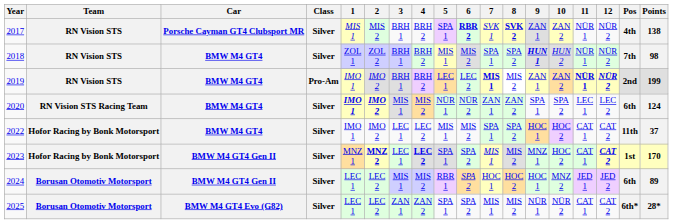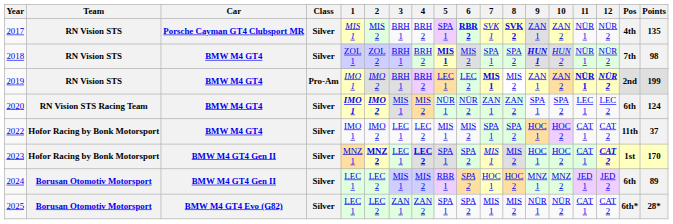 <table class="wikitable" style="text-align:center; font-size:85%">
 <tr>
 <th>Year</th>
 <th>Team</th>
 <th>Car</th>
 <th>Class</th>
 <th>1</th>
 <th>2</th>
 <th>3</th>
 <th>4</th>
 <th>5</th>
 <th>6</th>
 <th>7</th>
 <th>8</th>
 <th>9</th>
 <th>10</th>
 <th>11</th>
 <th>12</th>
 <th>Pos</th>
 <th>Points</th>
 </tr>
 <tr>
 <td><a href='#'>2017</a></td>
 <th>RN Vision STS</th>
 <th><a href='#'>Porsche Cayman GT4 Clubsport MR</a></th>
 <th>Silver</th>
 <td style="background:#FFFFBF;"><em><a href='#'>MIS<br>1</a></em><br></td>
 <td style="background:#DFFFDF;"><a href='#'>MIS<br>2</a><br></td>
 <td style="background:#;"><a href='#'>BRH<br>1</a></td>
 <td style="background:#;"><a href='#'>BRH<br>2</a></td>
 <td style="background:#EFCFFF;"><a href='#'>SPA<br>1</a><br></td>
 <td style="background:#DFFFDF;"><strong><a href='#'>RBR<br>2</a></strong><br></td>
 <td style="background:#FFFFBF;"><em><a href='#'>SVK<br>1</a></em><br></td>
 <td style="background:#FFFFBF;"><strong><a href='#'>SVK<br>2</a></strong><br></td>
 <td style="background:#DFDFDF;"><a href='#'>ZAN<br>1</a><br></td>
 <td style="background:#FFFFBF;"><a href='#'>ZAN<br>2</a><br></td>
 <td style="background:#;"><a href='#'>NÜR<br>1</a></td>
 <td style="background:#;"><a href='#'>NÜR<br>2</a></td>
 <th>4th</th>
-<th>138</th>
+<th>135</th>
 </tr>
 <tr>
 <td><a href='#'>2018</a></td>
 <th>RN Vision STS</th>
 <th><a href='#'>BMW M4 GT4</a></th>
 <th>Silver</th>
 <td style="background:#CFCFFF;"><a href='#'>ZOL<br>1</a><br></td>
 <td style="background:#CFCFFF;"><a href='#'>ZOL<br>2</a><br></td>
 <td style="background:#CFCFFF;"><a href='#'>BRH<br>1</a><br></td>
 <td style="background:#DFFFDF;"><a href='#'>BRH<br>2</a><br></td>
-<td style="background:#FFFFBF;"><a href='#'>MIS<br>1</a><br></td>
+<td style="background:#FFFFBF;"><strong><a href='#'>MIS<br>1</a><br></strong></td>
 <td style="background:#DFDFDF;"><a href='#'>MIS<br>2</a><br></td>
 <td style="background:#DFFFDF;"><a href='#'>SPA<br>1</a><br></td>
 <td style="background:#DFFFDF;"><a href='#'>SPA<br>2</a><br></td>
 <td style="background:#DFDFDF;"><strong><em><a href='#'>HUN<br>1</a></em></strong><br></td>
 <td style="background:#DFDFDF;"><em><a href='#'>HUN<br>2</a></em><br></td>
 <td style="background:#DFFFDF;"><a href='#'>NÜR<br>1</a><br></td>
 <td style="background:#DFFFDF;"><a href='#'>NÜR<br>2</a><br></td>
 <th>7th</th>
 <th>98</th>
 </tr>
 <tr>
 <td><a href='#'>2019</a></td>
 <th>RN Vision STS</th>
 <th><a href='#'>BMW M4 GT4</a></th>
 <th>Pro-Am</th>
 <td style="background:#FFFFBF;"><em><a href='#'>IMO<br>1</a></em><br></td>
 <td style="background:#DFDFDF;"><em><a href='#'>IMO<br>2</a></em><br></td>
 <td style="background:#DFDFDF;"><a href='#'>BRH<br>1</a><br></td>
 <td style="background:#EFCFFF;"><a href='#'>BRH<br>2</a><br></td>
 <td style="background:#FFDF9F;"><a href='#'>LEC<br>1</a><br></td>
 <td style="background:#DFFFDF;"><a href='#'>LEC<br>2</a><br></td>
 <td style="background:#FFFFBF;"><strong><a href='#'>MIS<br>1</a></strong><br></td>
 <td style="background:#FFFFFF;"><a href='#'>MIS<br>2</a><br></td>
 <td style="background:#FFFFBF;"><a href='#'>ZAN<br>1</a><br></td>
 <td style="background:#FFDF9F;"><a href='#'>ZAN<br>2</a><br></td>
 <td style="background:#FFFFBF;"><strong><a href='#'>NÜR<br>1</a></strong><br></td>
 <td style="background:#FFFFBF;"><strong><em><a href='#'>NÜR<br>2</a></em></strong><br></td>
 <th style="background:#DFDFDF;">2nd</th>
 <th style="background:#DFDFDF;">199</th>
 </tr>
 <tr>
 <td><a href='#'>2020</a></td>
 <th>RN Vision STS Racing Team</th>
 <th><a href='#'>BMW M4 GT4</a></th>
 <th>Silver</th>
 <td style="background:#FFFFBF;"><strong><em><a href='#'>IMO<br>1</a></em></strong><br></td>
 <td style="background:#FFFFBF;"><strong><em><a href='#'>IMO<br>2</a></em></strong><br></td>
 <td style="background:#DFDFDF;"><a href='#'>MIS<br>1</a><br></td>
 <td style="background:#FFDF9F;"><a href='#'>MIS<br>2</a><br></td>
 <td style="background:#DFFFDF;"><a href='#'>NÜR<br>1</a><br></td>
 <td style="background:#DFFFDF;"><a href='#'>NÜR<br>2</a><br></td>
 <td style="background:#DFFFDF;"><a href='#'>ZAN<br>1</a><br></td>
 <td style="background:#DFFFDF;"><a href='#'>ZAN<br>2</a><br></td>
 <td style="background:#;"><a href='#'>SPA<br>1</a></td>
 <td style="background:#;"><a href='#'>SPA<br>2</a></td>
 <td style="background:#;"><a href='#'>LEC<br>1</a></td>
 <td style="background:#;"><a href='#'>LEC<br>2</a></td>
 <th>6th</th>
 <th>124</th>
 </tr>
 <tr>
 <td><a href='#'>2022</a></td>
 <th>Hofor Racing by Bonk Motorsport</th>
 <th><a href='#'>BMW M4 GT4</a></th>
 <th>Silver</th>
 <td style="background:#;"><a href='#'>IMO<br>1</a></td>
 <td style="background:#;"><a href='#'>IMO<br>2</a></td>
 <td style="background:#;"><a href='#'>LEC<br>1</a></td>
 <td style="background:#;"><a href='#'>LEC<br>2</a></td>
 <td style="background:#;"><a href='#'>MIS<br>1</a></td>
 <td style="background:#;"><a href='#'>MIS<br>2</a></td>
 <td style="background:#DFFFDF;"><a href='#'>SPA<br>1</a><br></td>
 <td style="background:#DFFFDF;"><a href='#'>SPA<br>2</a><br></td>
 <td style="background:#FFDF9F;"><a href='#'>HOC<br>1</a><br></td>
 <td style="background:#EFCFFF;"><a href='#'>HOC<br>2</a><br></td>
 <td style="background:#;"><a href='#'>CAT<br>1</a></td>
 <td style="background:#;"><a href='#'>CAT<br>2</a></td>
 <th>11th</th>
 <th>37</th>
 </tr>
 <tr>
 <td><a href='#'>2023</a></td>
 <th nowrap>Hofor Racing by Bonk Motorsport</th>
 <th nowrap><a href='#'>BMW M4 GT4 Gen II</a></th>
 <th>Silver</th>
 <td style="background:#FFDF9F;"><a href='#'>MNZ<br>1</a><br></td>
 <td style="background:#FFFFBF;"><strong><a href='#'>MNZ<br>2</a></strong><br></td>
 <td style="background:#DFFFDF;"><a href='#'>LEC<br>1</a><br></td>
 <td style="background:#DFDFDF;"><strong><a href='#'>LEC<br>2</a></strong><br></td>
 <td style="background:#DFDFDF;"><a href='#'>SPA<br>1</a><br></td>
 <td style="background:#DFFFDF;"><a href='#'>SPA<br>2</a><br></td>
 <td style="background:#FFFFBF;"><em><a href='#'>MIS<br>1</a></em><br></td>
 <td style="background:#DFDFDF;"><a href='#'>MIS<br>2</a><br></td>
-<td style="background:#DFFFDF;"><a href='#'>MNZ<br>1</a><br></td>
+<td style="background:#DFFFDF;"><a href='#'>HOC<br>1</a><br></td>
 <td style="background:#DFFFDF;"><a href='#'>HOC<br>2</a><br></td>
 <td style="background:#DFFFDF;"><a href='#'>CAT<br>1</a><br></td>
 <td style="background:#FFFFBF;"><strong><em><a href='#'>CAT<br>2</a></em></strong><br></td>
 <th style="background:#FFFFBF;">1st</th>
 <th style="background:#FFFFBF;">170</th>
 </tr>
 <tr>
 <td><a href='#'>2024</a></td>
 <th nowrap><a href='#'>Borusan Otomotiv Motorsport</a></th>
 <th nowrap><a href='#'>BMW M4 GT4 Gen II</a></th>
 <th>Silver</th>
 <td style="background:#DFFFDF;"><a href='#'>LEC<br>1</a><br></td>
 <td style="background:#DFFFDF;"><a href='#'>LEC<br>2</a><br></td>
 <td style="background:#CFCFFF;"><a href='#'>MIS<br>1</a><br></td>
 <td style="background:#CFCFFF;"><a href='#'>MIS<br>2</a><br></td>
 <td style="background:#EFCFFF;"><a href='#'>RBR<br>1</a><br></td>
 <td style="background:#FFDF9F;"><em><a href='#'>SPA<br>2</a></em><br></td>
 <td style="background:#FFFFBF;"><a href='#'>HOC<br>1</a><br></td>
 <td style="background:#FFDF9F;"><a href='#'>HOC<br>2</a><br></td>
-<td style="background:#DFFFDF;"><a href='#'>HOC<br>1</a><br></td>
+<td style="background:#DFFFDF;"><a href='#'>MNZ<br>1</a><br></td>
 <td style="background:#DFFFDF;"><a href='#'>MNZ<br>2</a><br></td>
 <td style="background:#EFCFFF;"><a href='#'>JED<br>1</a><br></td>
 <td style="background:#EFCFFF;"><a href='#'>JED<br>2</a><br></td>
 <th>6th</th>
 <th>89</th>
 </tr>
 <tr>
 <td><a href='#'>2025</a></td>
 <th nowrap><a href='#'>Borusan Otomotiv Motorsport</a></th>
 <th nowrap><a href='#'>BMW M4 GT4 Evo (G82)</a></th>
 <th>Silver</th>
 <td style="background:#DFFFDF;"><a href='#'>LEC<br>1</a><br></td>
 <td style="background:#DFFFDF;"><a href='#'>LEC<br>2</a><br></td>
 <td style="background:#DFFFDF;"><a href='#'>ZAN<br>1</a><br></td>
 <td style="background:#DFFFDF;"><a href='#'>ZAN<br>2</a><br></td>
 <td style="background:#;"><a href='#'>SPA<br>1</a></td>
 <td style="background:#;"><a href='#'>SPA<br>2</a></td>
 <td style="background:#;"><a href='#'>MIS<br>1</a></td>
 <td style="background:#;"><a href='#'>MIS<br>2</a></td>
 <td style="background:#;"><a href='#'>NÜR<br>1</a></td>
 <td style="background:#;"><a href='#'>NÜR<br>2</a></td>
 <td style="background:#;"><a href='#'>CAT<br>1</a></td>
 <td style="background:#;"><a href='#'>CAT<br>2</a></td>
 <th>6th*</th>
 <th>28*</th>
 </tr>
 </table>
